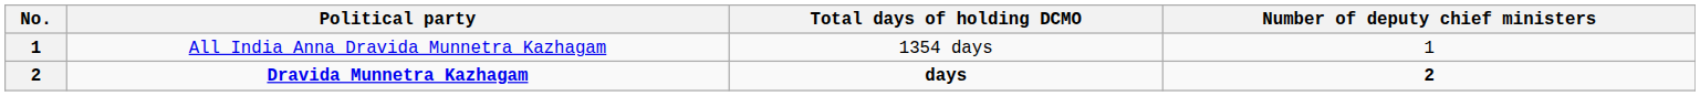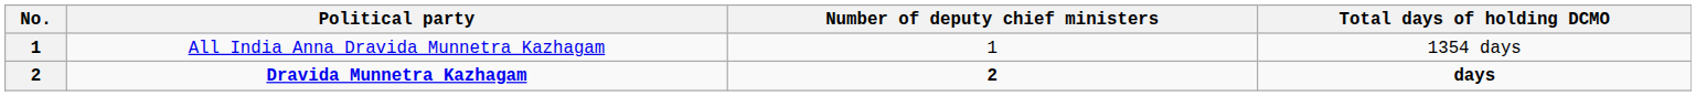 <table class="wikitable sortable" style="width:100%; text-align:center">
 <tr>
 <th>No.</th>
 <th>Political party</th>
+<th>Number of deputy chief ministers</th>
 <th>Total days of holding DCMO</th>
-<th>Number of deputy chief ministers</th>
 </tr>
 <tr>
 <th>1</th>
 <td><a href='#'>All India Anna Dravida Munnetra Kazhagam</a></td>
+<td>1</td>
 <td>1354 days</td>
-<td>1</td>
 </tr>
 <tr>
 <th>2</th>
 <td><strong><a href='#'>Dravida Munnetra Kazhagam</a></strong></td>
+<td><strong>2</strong></td>
 <td><strong> days</strong></td>
-<td><strong>2</strong></td>
 </tr>
 </table>
